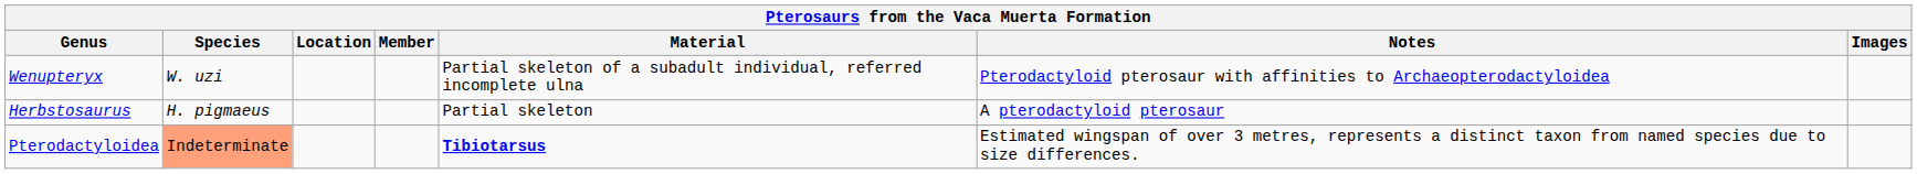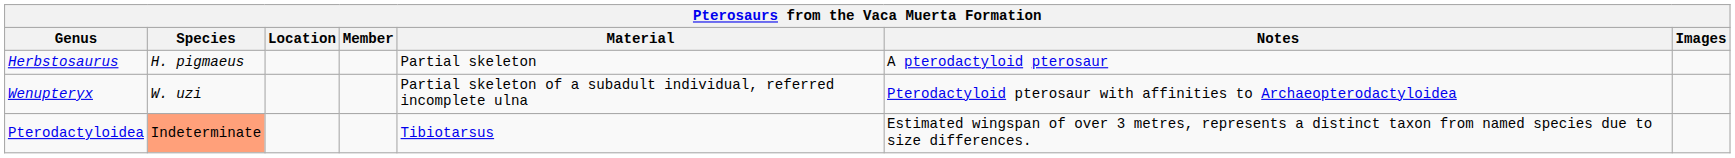 <table class="wikitable" style="margin:auto; width:100%;">
 <tr>
 <th colspan="7" align="center"><strong><a href='#'>Pterosaurs</a> from the Vaca Muerta Formation</strong></th>
 </tr>
 <tr>
 <th>Genus</th>
 <th>Species</th>
 <th>Location</th>
 <th>Member</th>
 <th>Material</th>
 <th>Notes</th>
 <th>Images</th>
 </tr>
 <tr>
+<td><em><a href='#'>Herbstosaurus</a></em></td>
+<td><em>H. pigmaeus</em></td>
+<td></td>
+<td></td>
+<td>Partial skeleton</td>
+<td>A <a href='#'>pterodactyloid</a> <a href='#'>pterosaur</a></td>
+<td></td>
+</tr>
+<tr>
 <td><em><a href='#'>Wenupteryx</a></em></td>
 <td><em>W. uzi</em></td>
 <td></td>
 <td></td>
 <td>Partial skeleton of a subadult individual, referred incomplete ulna</td>
 <td><a href='#'>Pterodactyloid</a> pterosaur with affinities to <a href='#'>Archaeopterodactyloidea</a></td>
 <td></td>
 </tr>
 <tr>
-<td><em><a href='#'>Herbstosaurus</a></em></td>
-<td><em>H. pigmaeus</em></td>
-<td></td>
-<td></td>
-<td>Partial skeleton</td>
-<td>A <a href='#'>pterodactyloid</a> <a href='#'>pterosaur</a></td>
-<td></td>
-</tr>
-<tr>
 <td><a href='#'>Pterodactyloidea</a></td>
 <td style="background: lightsalmon;">Indeterminate</td>
 <td></td>
 <td></td>
-<td><strong><a href='#'>Tibiotarsus</a></strong></td>
+<td><a href='#'>Tibiotarsus</a></td>
 <td>Estimated wingspan of over 3 metres, represents a distinct taxon from named species due to size differences.</td>
 <td></td>
 </tr>
 </table>
